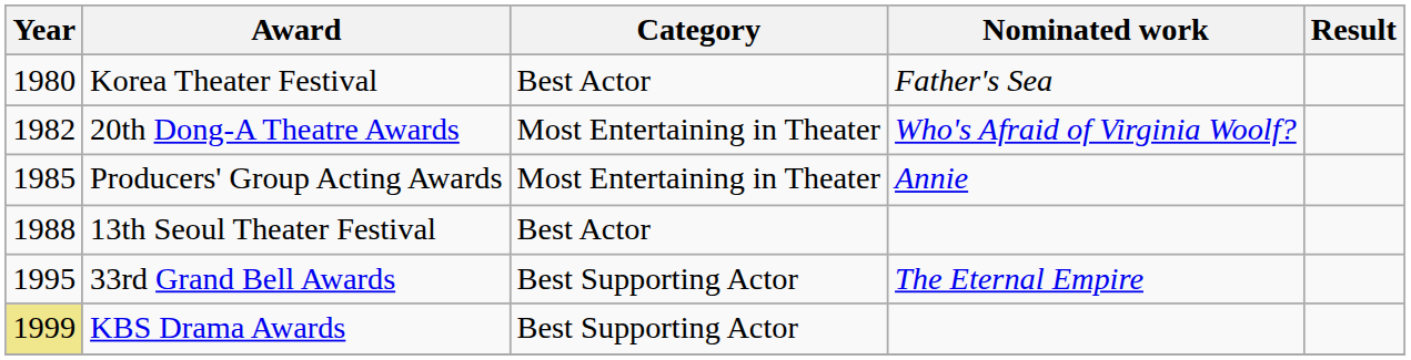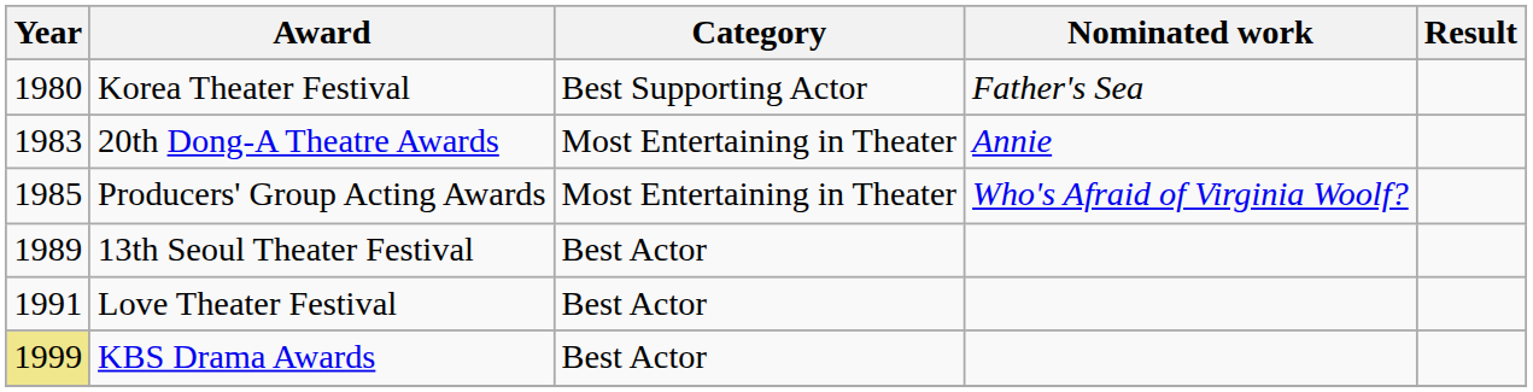 <table class="wikitable">
 <tr>
 <th>Year</th>
 <th>Award</th>
 <th>Category</th>
 <th>Nominated work</th>
 <th>Result</th>
 </tr>
 <tr>
 <td>1980</td>
 <td>Korea Theater Festival</td>
-<td>Best Actor</td>
+<td>Best Supporting Actor</td>
 <td><em>Father's Sea</em></td>
 <td></td>
 </tr>
 <tr>
-<td>1982</td>
+<td>1983</td>
 <td>20th <a href='#'>Dong-A Theatre Awards</a></td>
 <td>Most Entertaining in Theater</td>
-<td><em><a href='#'>Who's Afraid of Virginia Woolf?</a></em></td>
+<td><em><a href='#'>Annie</a></em></td>
 <td></td>
 </tr>
 <tr>
 <td>1985</td>
 <td>Producers' Group Acting Awards</td>
 <td>Most Entertaining in Theater</td>
-<td><em><a href='#'>Annie</a></em></td>
+<td><em><a href='#'>Who's Afraid of Virginia Woolf?</a></em></td>
 <td></td>
 </tr>
 <tr>
-<td>1988</td>
+<td>1989</td>
 <td>13th Seoul Theater Festival</td>
 <td>Best Actor</td>
 <td></td>
 <td></td>
 </tr>
 <tr>
-<td>1995</td>
-<td>33rd <a href='#'>Grand Bell Awards</a></td>
-<td>Best Supporting Actor</td>
-<td><em><a href='#'>The Eternal Empire</a></em></td>
+<td>1991</td>
+<td>Love Theater Festival</td>
+<td>Best Actor</td>
+<td></td>
 <td></td>
 </tr>
 <tr>
 <td style="background: khaki;">1999</td>
 <td><a href='#'>KBS Drama Awards</a></td>
-<td>Best Supporting Actor</td>
+<td>Best Actor</td>
 <td></td>
 <td></td>
 </tr>
 <tr>
 </tr>
 </table>
